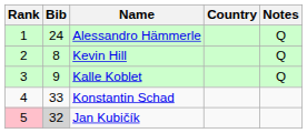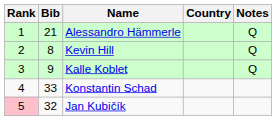 <table class="wikitable" style="text-align:center;">
 <tr>
 <th>Rank</th>
 <th>Bib</th>
 <th>Name</th>
 <th>Country</th>
 <th>Notes</th>
 </tr>
 <tr bgcolor=ccffcc>
 <td>1</td>
-<td>24</td>
+<td>21</td>
 <td align="left"><a href='#'>Alessandro Hämmerle</a></td>
 <td align="left"></td>
 <td>Q</td>
 </tr>
 <tr bgcolor=ccffcc>
 <td>2</td>
 <td>8</td>
 <td align="left"><a href='#'>Kevin Hill</a></td>
 <td align="left"></td>
 <td>Q</td>
 </tr>
 <tr bgcolor=ccffcc>
 <td>3</td>
 <td>9</td>
 <td align="left"><a href='#'>Kalle Koblet</a></td>
 <td align="left"></td>
 <td>Q</td>
 </tr>
 <tr>
 <td>4</td>
 <td>33</td>
 <td align="left"><a href='#'>Konstantin Schad</a></td>
 <td align="left"></td>
 <td></td>
 </tr>
 <tr>
 <td style="background: pink;">5</td>
-<td style="background: lightgrey;">32</td>
+<td>32</td>
 <td align="left"><a href='#'>Jan Kubičík</a></td>
 <td align="left"></td>
 <td></td>
 </tr>
 </table>
